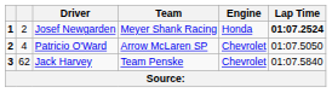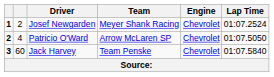 <table class="wikitable" style="font-size:85%;">
 <tr>
 <th></th>
 <th></th>
 <th>Driver</th>
 <th>Team</th>
 <th>Engine</th>
 <th>Lap Time</th>
 </tr>
 <tr>
 <td style="text-align:center;"><strong>1</strong></td>
 <td style="text-align:center;">2</td>
 <td> <a href='#'>Josef Newgarden</a> <strong></strong></td>
 <td><a href='#'>Meyer Shank Racing</a></td>
-<td><a href='#'>Honda</a></td>
-<td><strong>01:07.2524</strong></td>
+<td><a href='#'>Chevrolet</a></td>
+<td>01:07.2524</td>
 </tr>
 <tr>
 <td style="text-align:center;"><strong>2</strong></td>
 <td style="text-align:center;">4</td>
 <td> <a href='#'>Patricio O'Ward</a></td>
 <td><a href='#'>Arrow McLaren SP</a></td>
 <td><a href='#'>Chevrolet</a></td>
 <td>01:07.5050</td>
 </tr>
 <tr>
 <td style="text-align:center;"><strong>3</strong></td>
-<td style="text-align:center;">62</td>
+<td style="text-align:center;">60</td>
 <td> <a href='#'>Jack Harvey</a></td>
 <td><a href='#'>Team Penske</a></td>
 <td><a href='#'>Chevrolet</a></td>
 <td>01:07.5840</td>
 </tr>
 <tr>
 <th colspan="6">Source:</th>
 </tr>
 </table>
